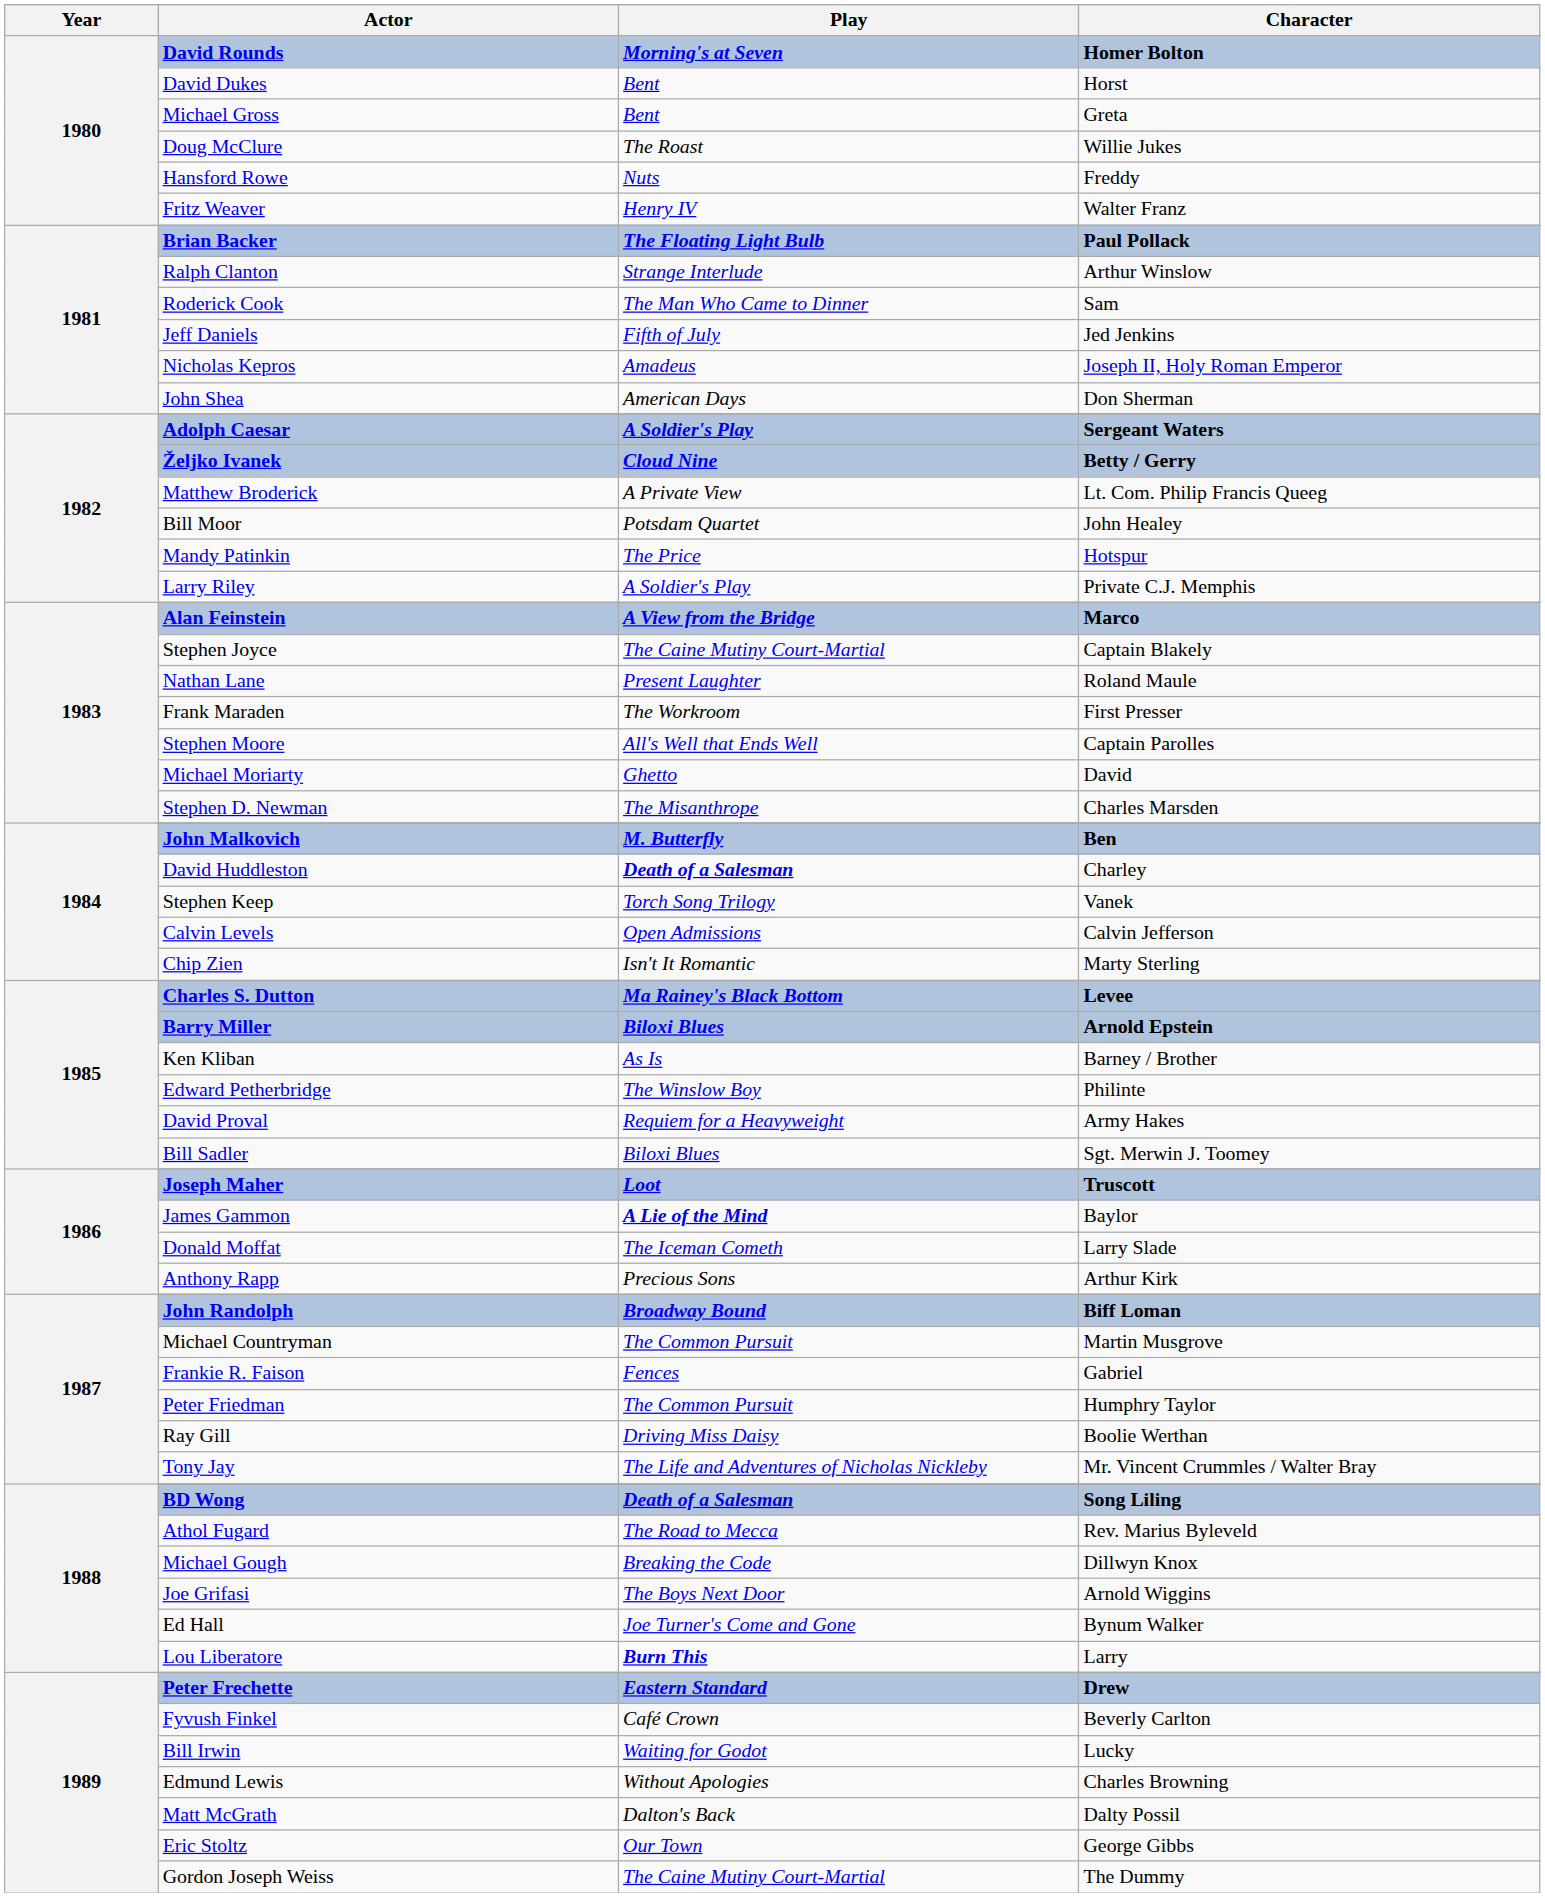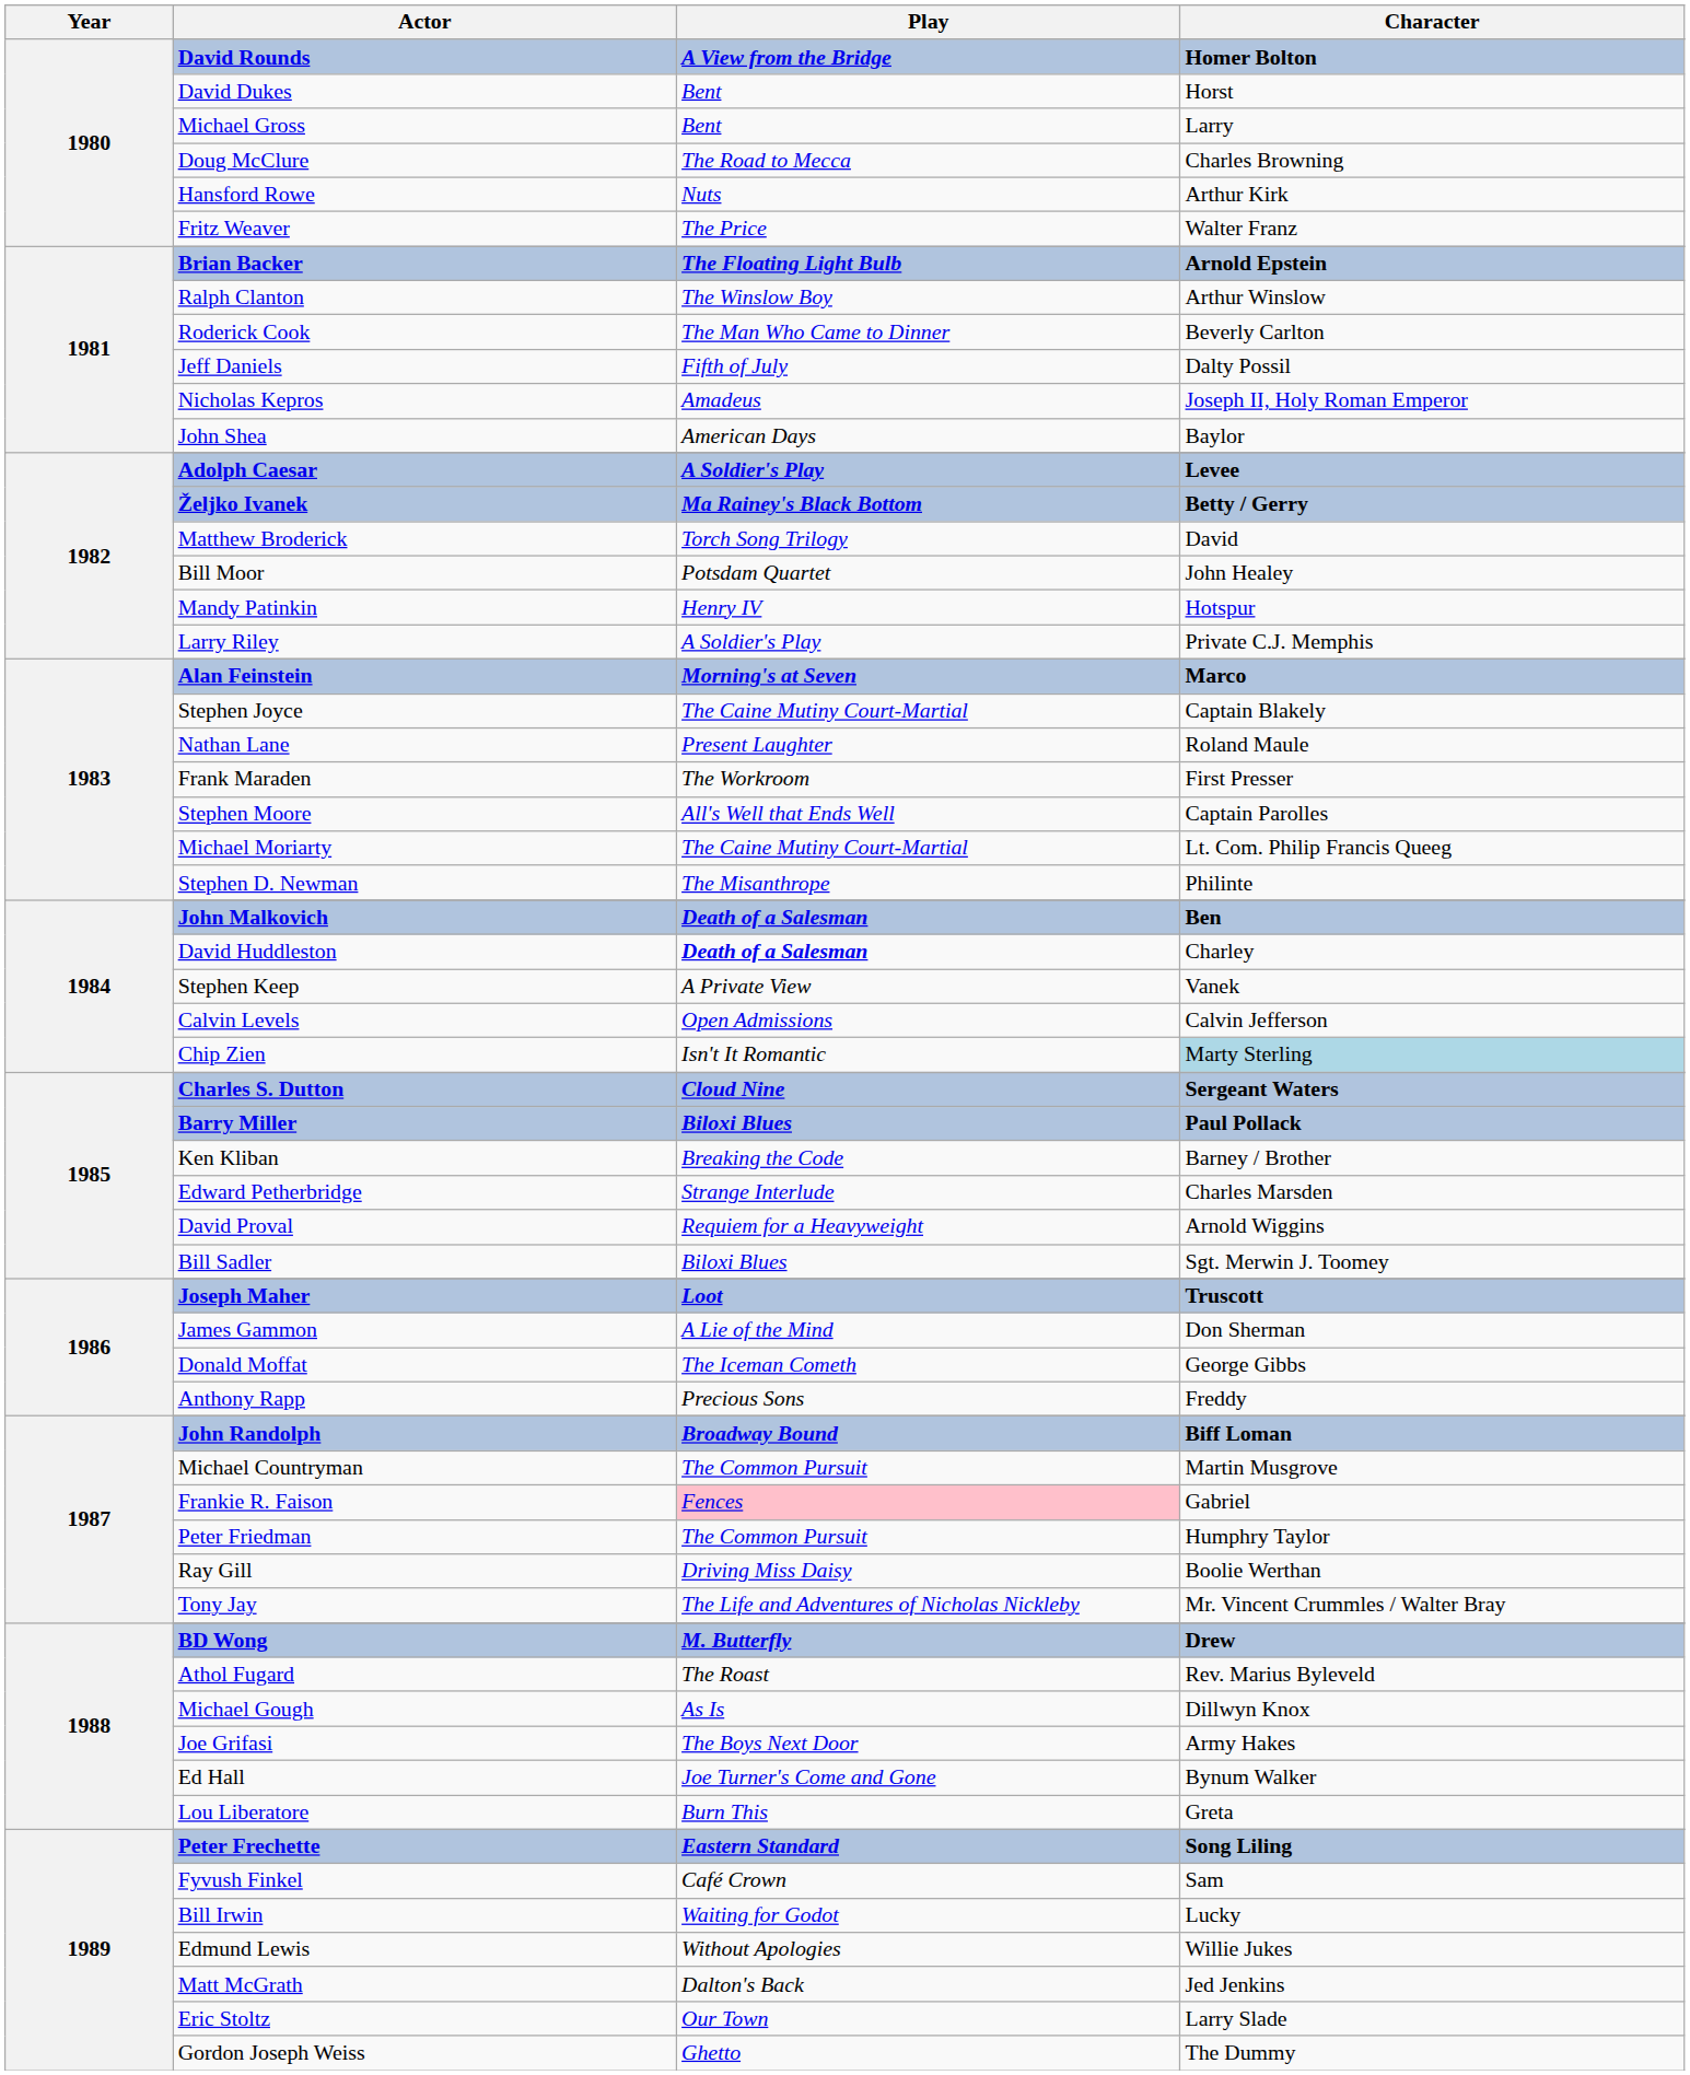 <table class="wikitable" style="width:98%;">
 <tr style="background:#bebebe;">
 <th style="width:10%;">Year</th>
 <th style="width:30%;">Actor</th>
 <th style="width:30%;">Play</th>
 <th style="width:30%;">Character</th>
 </tr>
 <tr>
 <th rowspan="7" align="center">1980</th>
 </tr>
 <tr style="background:#B0C4DE">
 <td><strong><a href='#'>David Rounds</a></strong></td>
-<td><strong><em><a href='#'>Morning's at Seven</a></em></strong></td>
+<td><strong><em><a href='#'>A View from the Bridge</a></em></strong></td>
 <td><strong>Homer Bolton </strong></td>
 </tr>
 <tr>
 <td><a href='#'>David Dukes</a></td>
 <td><em><a href='#'>Bent</a></em></td>
 <td>Horst</td>
 </tr>
 <tr>
 <td><a href='#'>Michael Gross</a></td>
 <td><em><a href='#'>Bent</a></em></td>
-<td>Greta</td>
+<td>Larry</td>
 </tr>
 <tr>
 <td><a href='#'>Doug McClure</a></td>
-<td><em>The Roast</em></td>
-<td>Willie Jukes</td>
+<td><em><a href='#'>The Road to Mecca</a></em></td>
+<td>Charles Browning</td>
 </tr>
 <tr>
 <td><a href='#'>Hansford Rowe</a></td>
 <td><em><a href='#'>Nuts</a></em></td>
-<td>Freddy</td>
+<td>Arthur Kirk</td>
 </tr>
 <tr>
 <td><a href='#'>Fritz Weaver</a></td>
-<td><em><a href='#'>Henry IV</a></em></td>
+<td><em><a href='#'>The Price</a></em></td>
 <td>Walter Franz</td>
 </tr>
 <tr>
 <th rowspan="7" align="center">1981</th>
 </tr>
 <tr style="background:#B0C4DE">
 <td><strong><a href='#'>Brian Backer</a></strong></td>
 <td><strong><em><a href='#'>The Floating Light Bulb</a></em></strong></td>
-<td><strong>Paul Pollack </strong></td>
+<td><strong>Arnold Epstein </strong></td>
 </tr>
 <tr>
 <td><a href='#'>Ralph Clanton</a></td>
-<td><em><a href='#'>Strange Interlude</a></em></td>
+<td><em><a href='#'>The Winslow Boy</a></em></td>
 <td>Arthur Winslow</td>
 </tr>
 <tr>
 <td><a href='#'>Roderick Cook</a></td>
 <td><em><a href='#'>The Man Who Came to Dinner</a></em></td>
-<td>Sam</td>
+<td>Beverly Carlton</td>
 </tr>
 <tr>
 <td><a href='#'>Jeff Daniels</a></td>
 <td><em><a href='#'>Fifth of July</a></em></td>
-<td>Jed Jenkins</td>
+<td>Dalty Possil</td>
 </tr>
 <tr>
 <td><a href='#'>Nicholas Kepros</a></td>
 <td><em><a href='#'>Amadeus</a></em></td>
 <td><a href='#'>Joseph II, Holy Roman Emperor</a></td>
 </tr>
 <tr>
 <td><a href='#'>John Shea</a></td>
 <td><em>American Days</em></td>
-<td>Don Sherman</td>
+<td>Baylor</td>
 </tr>
 <tr>
 <th rowspan="7" align="center">1982</th>
 </tr>
 <tr style="background:#B0C4DE">
 <td><strong><a href='#'>Adolph Caesar</a></strong></td>
 <td><strong><em><a href='#'>A Soldier's Play</a></em></strong></td>
-<td><strong>Sergeant Waters</strong></td>
+<td><strong>Levee </strong></td>
 </tr>
 <tr style="background:#B0C4DE">
 <td><strong><a href='#'>Željko Ivanek</a></strong></td>
-<td><strong><em><a href='#'>Cloud Nine</a></em></strong></td>
+<td><strong><em><a href='#'>Ma Rainey's Black Bottom</a></em></strong></td>
 <td><strong>Betty / Gerry</strong></td>
 </tr>
 <tr>
 <td><a href='#'>Matthew Broderick</a></td>
-<td><em>A Private View</em></td>
-<td>Lt. Com. Philip Francis Queeg</td>
+<td><em><a href='#'>Torch Song Trilogy</a></em></td>
+<td>David</td>
 </tr>
 <tr>
 <td>Bill Moor</td>
 <td><em>Potsdam Quartet</em></td>
 <td>John Healey</td>
 </tr>
 <tr>
 <td><a href='#'>Mandy Patinkin</a></td>
-<td><em><a href='#'>The Price</a></em></td>
+<td><em><a href='#'>Henry IV</a></em></td>
 <td><a href='#'>Hotspur</a></td>
 </tr>
 <tr>
 <td><a href='#'>Larry Riley</a></td>
 <td><em><a href='#'>A Soldier's Play</a></em></td>
 <td>Private C.J. Memphis</td>
 </tr>
 <tr>
 <th rowspan="8" align="center">1983</th>
 </tr>
 <tr style="background:#B0C4DE">
 <td><strong><a href='#'>Alan Feinstein</a></strong></td>
-<td><strong><em><a href='#'>A View from the Bridge</a></em></strong></td>
+<td><strong><em><a href='#'>Morning's at Seven</a></em></strong></td>
 <td><strong>Marco</strong></td>
 </tr>
 <tr>
 <td>Stephen Joyce</td>
 <td><em><a href='#'>The Caine Mutiny Court-Martial</a></em></td>
 <td>Captain Blakely</td>
 </tr>
 <tr>
 <td><a href='#'>Nathan Lane</a></td>
 <td><em><a href='#'>Present Laughter</a></em></td>
 <td>Roland Maule</td>
 </tr>
 <tr>
 <td>Frank Maraden</td>
 <td><em>The Workroom</em></td>
 <td>First Presser</td>
 </tr>
 <tr>
 <td><a href='#'>Stephen Moore</a></td>
 <td><em><a href='#'>All's Well that Ends Well</a></em></td>
 <td>Captain Parolles</td>
 </tr>
 <tr>
 <td><a href='#'>Michael Moriarty</a></td>
-<td><em><a href='#'>Ghetto</a></em></td>
-<td>David</td>
+<td><em><a href='#'>The Caine Mutiny Court-Martial</a></em></td>
+<td>Lt. Com. Philip Francis Queeg</td>
 </tr>
 <tr>
 <td><a href='#'>Stephen D. Newman</a></td>
 <td><em><a href='#'>The Misanthrope</a></em></td>
-<td>Charles Marsden</td>
+<td>Philinte</td>
 </tr>
 <tr>
 <th rowspan="6" align="center">1984</th>
 </tr>
 <tr style="background:#B0C4DE">
 <td><strong><a href='#'>John Malkovich</a></strong></td>
-<td><strong><em><a href='#'>M. Butterfly</a></em></strong></td>
+<td><strong><em><a href='#'>Death of a Salesman</a></em></strong></td>
 <td><strong>Ben </strong></td>
 </tr>
 <tr>
 <td><a href='#'>David Huddleston</a></td>
 <td><strong><em><a href='#'>Death of a Salesman</a></em></strong></td>
 <td>Charley</td>
 </tr>
 <tr>
 <td>Stephen Keep</td>
-<td><em><a href='#'>Torch Song Trilogy</a></em></td>
+<td><em>A Private View</em></td>
 <td>Vanek</td>
 </tr>
 <tr>
 <td><a href='#'>Calvin Levels</a></td>
 <td><em><a href='#'>Open Admissions</a></em></td>
 <td>Calvin Jefferson</td>
 </tr>
 <tr>
 <td><a href='#'>Chip Zien</a></td>
 <td><em>Isn't It Romantic</em></td>
-<td>Marty Sterling</td>
+<td style="background: lightblue;">Marty Sterling</td>
 </tr>
 <tr>
 <th rowspan="7" align="center">1985</th>
 </tr>
 <tr style="background:#B0C4DE">
 <td><strong><a href='#'>Charles S. Dutton</a></strong></td>
-<td><strong><em><a href='#'>Ma Rainey's Black Bottom</a></em></strong></td>
-<td><strong>Levee </strong></td>
+<td><strong><em><a href='#'>Cloud Nine</a></em></strong></td>
+<td><strong>Sergeant Waters</strong></td>
 </tr>
 <tr style="background:#B0C4DE">
 <td><strong><a href='#'>Barry Miller</a></strong></td>
 <td><strong><em><a href='#'>Biloxi Blues</a></em></strong></td>
-<td><strong>Arnold Epstein </strong></td>
+<td><strong>Paul Pollack </strong></td>
 </tr>
 <tr>
 <td>Ken Kliban</td>
-<td><em><a href='#'>As Is</a></em></td>
+<td><em><a href='#'>Breaking the Code</a></em></td>
 <td>Barney / Brother</td>
 </tr>
 <tr>
 <td><a href='#'>Edward Petherbridge</a></td>
-<td><em><a href='#'>The Winslow Boy</a></em></td>
-<td>Philinte</td>
+<td><em><a href='#'>Strange Interlude</a></em></td>
+<td>Charles Marsden</td>
 </tr>
 <tr>
 <td><a href='#'>David Proval</a></td>
 <td><em><a href='#'>Requiem for a Heavyweight</a></em></td>
-<td>Army Hakes</td>
+<td>Arnold Wiggins</td>
 </tr>
 <tr>
 <td><a href='#'>Bill Sadler</a></td>
 <td><em><a href='#'>Biloxi Blues</a></em></td>
 <td>Sgt. Merwin J. Toomey</td>
 </tr>
 <tr>
 <th rowspan="5" align="center">1986</th>
 </tr>
 <tr style="background:#B0C4DE">
 <td><strong><a href='#'>Joseph Maher</a></strong></td>
 <td><strong><em><a href='#'>Loot</a></em></strong></td>
 <td><strong>Truscott </strong></td>
 </tr>
 <tr>
 <td><a href='#'>James Gammon</a></td>
-<td><strong><em><a href='#'>A Lie of the Mind</a></em></strong></td>
-<td>Baylor</td>
+<td><em><a href='#'>A Lie of the Mind</a></em></td>
+<td>Don Sherman</td>
 </tr>
 <tr>
 <td><a href='#'>Donald Moffat</a></td>
 <td><em><a href='#'>The Iceman Cometh</a></em></td>
-<td>Larry Slade</td>
+<td>George Gibbs</td>
 </tr>
 <tr>
 <td><a href='#'>Anthony Rapp</a></td>
 <td><em>Precious Sons</em></td>
-<td>Arthur Kirk</td>
+<td>Freddy</td>
 </tr>
 <tr>
 <th rowspan="7" align="center">1987</th>
 </tr>
 <tr style="background:#B0C4DE">
 <td><strong><a href='#'>John Randolph</a></strong></td>
 <td><strong><em><a href='#'>Broadway Bound</a></em></strong></td>
 <td><strong>Biff Loman</strong></td>
 </tr>
 <tr>
 <td>Michael Countryman</td>
 <td><em><a href='#'>The Common Pursuit</a></em></td>
 <td>Martin Musgrove</td>
 </tr>
 <tr>
 <td><a href='#'>Frankie R. Faison</a></td>
-<td><em><a href='#'>Fences</a></em></td>
+<td style="background: pink;"><em><a href='#'>Fences</a></em></td>
 <td>Gabriel</td>
 </tr>
 <tr>
 <td><a href='#'>Peter Friedman</a></td>
 <td><em><a href='#'>The Common Pursuit</a></em></td>
 <td>Humphry Taylor</td>
 </tr>
 <tr>
 <td>Ray Gill</td>
 <td><em><a href='#'>Driving Miss Daisy</a></em></td>
 <td>Boolie Werthan</td>
 </tr>
 <tr>
 <td><a href='#'>Tony Jay</a></td>
 <td><em><a href='#'>The Life and Adventures of Nicholas Nickleby</a></em></td>
 <td>Mr. Vincent Crummles / Walter Bray</td>
 </tr>
 <tr>
 <th rowspan="7" align="center">1988</th>
 </tr>
 <tr style="background:#B0C4DE">
 <td><strong><a href='#'>BD Wong</a></strong></td>
-<td><strong><em><a href='#'>Death of a Salesman</a></em></strong></td>
-<td><strong>Song Liling </strong></td>
+<td><strong><em><a href='#'>M. Butterfly</a></em></strong></td>
+<td><strong>Drew </strong></td>
 </tr>
 <tr>
 <td><a href='#'>Athol Fugard</a></td>
-<td><em><a href='#'>The Road to Mecca</a></em></td>
+<td><em>The Roast</em></td>
 <td>Rev. Marius Byleveld</td>
 </tr>
 <tr>
 <td><a href='#'>Michael Gough</a></td>
-<td><em><a href='#'>Breaking the Code</a></em></td>
+<td><em><a href='#'>As Is</a></em></td>
 <td>Dillwyn Knox</td>
 </tr>
 <tr>
 <td><a href='#'>Joe Grifasi</a></td>
 <td><em><a href='#'>The Boys Next Door</a></em></td>
-<td>Arnold Wiggins</td>
+<td>Army Hakes</td>
 </tr>
 <tr>
 <td>Ed Hall</td>
 <td><em><a href='#'>Joe Turner's Come and Gone</a></em></td>
 <td>Bynum Walker</td>
 </tr>
 <tr>
 <td><a href='#'>Lou Liberatore</a></td>
-<td><strong><em><a href='#'>Burn This</a></em></strong></td>
-<td>Larry</td>
+<td><em><a href='#'>Burn This</a></em></td>
+<td>Greta</td>
 </tr>
 <tr>
 <th rowspan="8" align="center">1989</th>
 </tr>
 <tr style="background:#B0C4DE">
 <td><strong><a href='#'>Peter Frechette</a></strong></td>
 <td><strong><em><a href='#'>Eastern Standard</a></em></strong></td>
-<td><strong>Drew </strong></td>
+<td><strong>Song Liling </strong></td>
 </tr>
 <tr>
 <td><a href='#'>Fyvush Finkel</a></td>
 <td><em>Café Crown</em></td>
-<td>Beverly Carlton</td>
+<td>Sam</td>
 </tr>
 <tr>
 <td><a href='#'>Bill Irwin</a></td>
 <td><em><a href='#'>Waiting for Godot</a></em></td>
 <td>Lucky</td>
 </tr>
 <tr>
 <td>Edmund Lewis</td>
 <td><em>Without Apologies</em></td>
-<td>Charles Browning</td>
+<td>Willie Jukes</td>
 </tr>
 <tr>
 <td><a href='#'>Matt McGrath</a></td>
 <td><em>Dalton's Back</em></td>
-<td>Dalty Possil</td>
+<td>Jed Jenkins</td>
 </tr>
 <tr>
 <td><a href='#'>Eric Stoltz</a></td>
 <td><em><a href='#'>Our Town</a></em></td>
-<td>George Gibbs</td>
+<td>Larry Slade</td>
 </tr>
 <tr>
 <td>Gordon Joseph Weiss</td>
-<td><em><a href='#'>The Caine Mutiny Court-Martial</a></em></td>
+<td><em><a href='#'>Ghetto</a></em></td>
 <td>The Dummy</td>
 </tr>
 </table>
